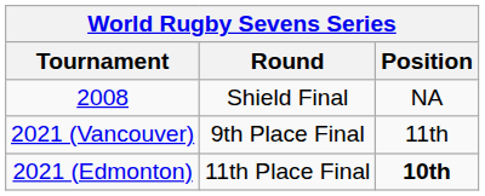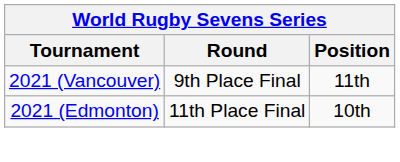 <table class="wikitable" style="text-align: center;">
 <tr>
 <th colspan=3><a href='#'>World Rugby Sevens Series</a></th>
 </tr>
 <tr>
 <th>Tournament</th>
 <th>Round</th>
 <th>Position</th>
 </tr>
 <tr>
-<td> <a href='#'>2008</a></td>
-<td>Shield Final</td>
-<td>NA</td>
-</tr>
-<tr>
 <td> <a href='#'>2021 (Vancouver)</a></td>
 <td>9th Place Final</td>
 <td>11th</td>
 </tr>
 <tr>
 <td> <a href='#'>2021 (Edmonton)</a></td>
 <td>11th Place Final</td>
-<td><strong>10th</strong></td>
+<td>10th</td>
 </tr>
 </table>
